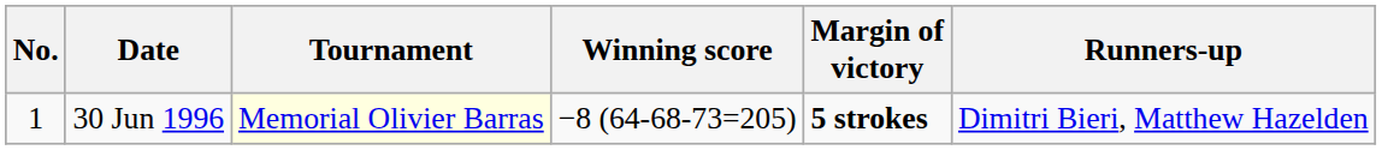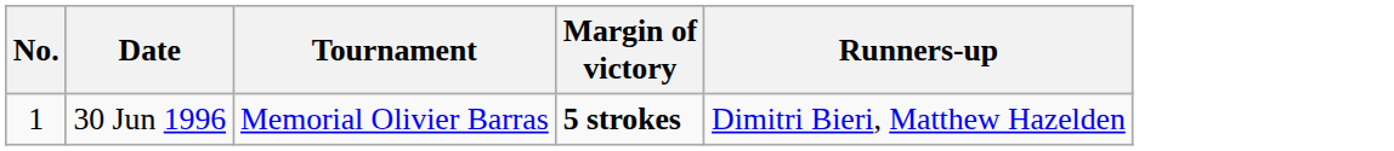 <table class="wikitable" style="font-size:95%;">
 <tr>
 <th>No.</th>
 <th>Date</th>
 <th>Tournament</th>
-<th>Winning score</th>
 <th>Margin of<br>victory</th>
 <th>Runners-up</th>
 </tr>
 <tr>
 <td align=center>1</td>
 <td align=right>30 Jun <a href='#'>1996</a></td>
-<td style="background: lightyellow;"><a href='#'>Memorial Olivier Barras</a></td>
-<td>−8 (64-68-73=205)</td>
+<td><a href='#'>Memorial Olivier Barras</a></td>
 <td><strong>5 strokes</strong></td>
 <td> <a href='#'>Dimitri Bieri</a>,  <a href='#'>Matthew Hazelden</a></td>
 </tr>
 </table>
